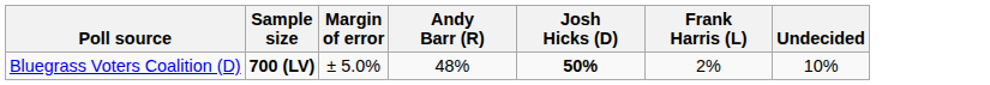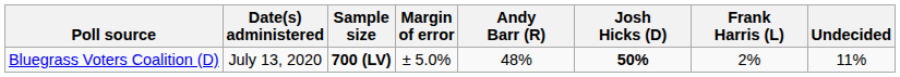 <table class="wikitable" style="font-size:90%;text-align:center;">
 <tr valign=bottom>
 <th>Poll source</th>
+<th>Date(s)<br>administered</th>
 <th>Sample<br>size</th>
 <th>Margin<br>of error</th>
 <th style="width:100px;">Andy<br>Barr (R)</th>
 <th style="width:100px;">Josh<br>Hicks (D)</th>
 <th style="width:100px;">Frank<br>Harris (L)</th>
 <th>Undecided</th>
 </tr>
 <tr>
 <td style="text-align:left;"><a href='#'>Bluegrass Voters Coalition (D)</a></td>
+<td>July 13, 2020</td>
 <td><strong>700 (LV)</strong></td>
 <td>± 5.0%</td>
 <td>48%</td>
 <td><strong>50%</strong></td>
 <td>2%</td>
-<td>10%</td>
+<td>11%</td>
 </tr>
 </table>
